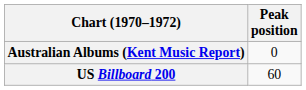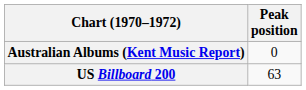 <table class="wikitable sortable plainrowheaders">
 <tr>
 <th>Chart (1970–1972)</th>
 <th>Peak<br>position</th>
 </tr>
 <tr>
 <th scope="row">Australian Albums (<a href='#'>Kent Music Report</a>)</th>
 <td align="center">0</td>
 </tr>
 <tr>
 <th scope="row">US <a href='#'><em>Billboard</em> 200</a></th>
-<td align="center">60</td>
+<td align="center">63</td>
 </tr>
 </table>
